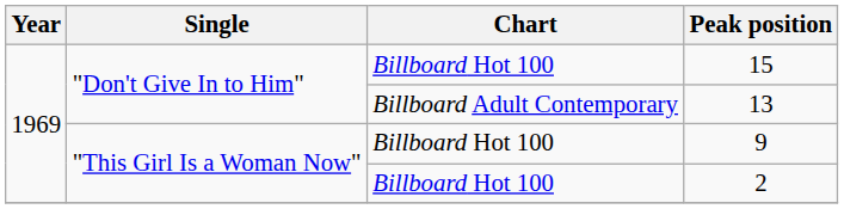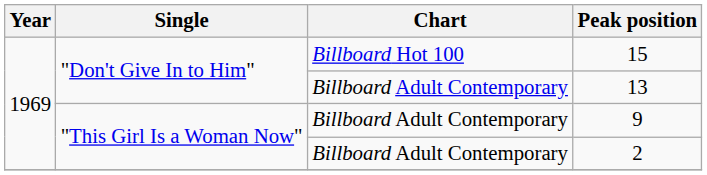 <table class="wikitable">
 <tr>
 <th>Year</th>
 <th>Single</th>
 <th>Chart</th>
 <th>Peak position</th>
 </tr>
 <tr>
 <td rowspan="4">1969</td>
 <td rowspan="2">"<a href='#'>Don't Give In to Him</a>"</td>
 <td><a href='#'><em>Billboard</em> Hot 100</a></td>
 <td align="center">15</td>
 </tr>
 <tr>
 <td><em>Billboard</em> <a href='#'>Adult Contemporary</a></td>
 <td align="center">13</td>
 </tr>
 <tr>
 <td rowspan="2">"<a href='#'>This Girl Is a Woman Now</a>"</td>
-<td><em>Billboard</em> Hot 100</td>
+<td><em>Billboard</em> Adult Contemporary</td>
 <td align="center">9</td>
 </tr>
 <tr>
-<td><a href='#'><em>Billboard</em> Hot 100</a></td>
+<td><em>Billboard</em> Adult Contemporary</td>
 <td align="center">2</td>
 </tr>
 <tr>
 </tr>
 </table>
